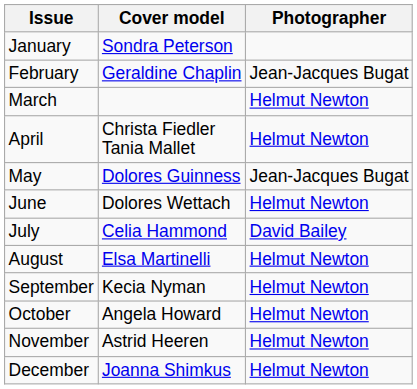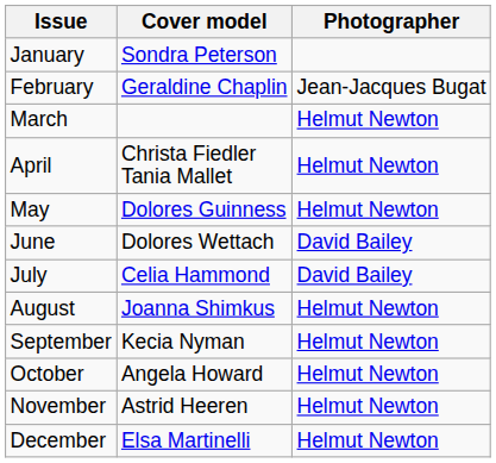 <table class="sortable wikitable">
 <tr>
 <th>Issue</th>
 <th>Cover model</th>
 <th>Photographer</th>
 </tr>
 <tr>
 <td>January</td>
 <td><a href='#'>Sondra Peterson</a></td>
 <td></td>
 </tr>
 <tr>
 <td>February</td>
 <td><a href='#'>Geraldine Chaplin</a></td>
 <td>Jean-Jacques Bugat</td>
 </tr>
 <tr>
 <td>March</td>
 <td></td>
 <td><a href='#'>Helmut Newton</a></td>
 </tr>
 <tr>
 <td>April</td>
 <td>Christa Fiedler <br> Tania Mallet</td>
 <td><a href='#'>Helmut Newton</a></td>
 </tr>
 <tr>
 <td>May</td>
 <td><a href='#'>Dolores Guinness</a></td>
-<td>Jean-Jacques Bugat</td>
+<td><a href='#'>Helmut Newton</a></td>
 </tr>
 <tr>
 <td>June</td>
 <td>Dolores Wettach</td>
-<td><a href='#'>Helmut Newton</a></td>
+<td><a href='#'>David Bailey</a></td>
 </tr>
 <tr>
 <td>July</td>
 <td><a href='#'>Celia Hammond</a></td>
 <td><a href='#'>David Bailey</a></td>
 </tr>
 <tr>
 <td>August</td>
-<td><a href='#'>Elsa Martinelli</a></td>
+<td><a href='#'>Joanna Shimkus</a></td>
 <td><a href='#'>Helmut Newton</a></td>
 </tr>
 <tr>
 <td>September</td>
 <td>Kecia Nyman</td>
 <td><a href='#'>Helmut Newton</a></td>
 </tr>
 <tr>
 <td>October</td>
 <td>Angela Howard</td>
 <td><a href='#'>Helmut Newton</a></td>
 </tr>
 <tr>
 <td>November</td>
 <td>Astrid Heeren</td>
 <td><a href='#'>Helmut Newton</a></td>
 </tr>
 <tr>
 <td>December</td>
-<td><a href='#'>Joanna Shimkus</a></td>
+<td><a href='#'>Elsa Martinelli</a></td>
 <td><a href='#'>Helmut Newton</a></td>
 </tr>
 </table>
